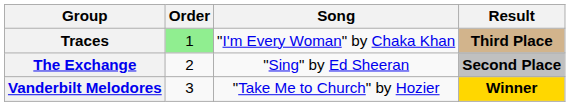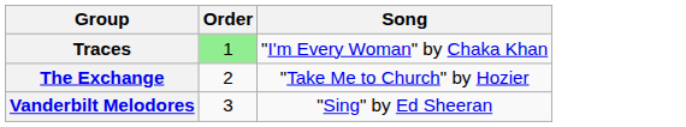 <table class="wikitable plainrowheaders" style="text-align:center;">
 <tr>
 <th scope="col">Group</th>
 <th scope="col">Order</th>
 <th scope="col">Song</th>
-<th scope="col">Result</th>
 </tr>
 <tr>
 <th scope="row">Traces</th>
 <td style="background: lightgreen;">1</td>
 <td>"<a href='#'>I'm Every Woman</a>" by <a href='#'>Chaka Khan</a></td>
-<td style="background:tan;"><strong>Third Place</strong></td>
 </tr>
 <tr>
 <th scope="row"><a href='#'>The Exchange</a></th>
 <td>2</td>
-<td>"<a href='#'>Sing</a>" by <a href='#'>Ed Sheeran</a></td>
-<td style="background:silver;"><strong>Second Place</strong></td>
+<td>"<a href='#'>Take Me to Church</a>" by <a href='#'>Hozier</a></td>
 </tr>
 <tr>
 <th scope="row"><a href='#'>Vanderbilt Melodores</a></th>
 <td>3</td>
-<td>"<a href='#'>Take Me to Church</a>" by <a href='#'>Hozier</a></td>
-<td style="background:gold;"><strong>Winner</strong></td>
+<td>"<a href='#'>Sing</a>" by <a href='#'>Ed Sheeran</a></td>
 </tr>
 </table>
